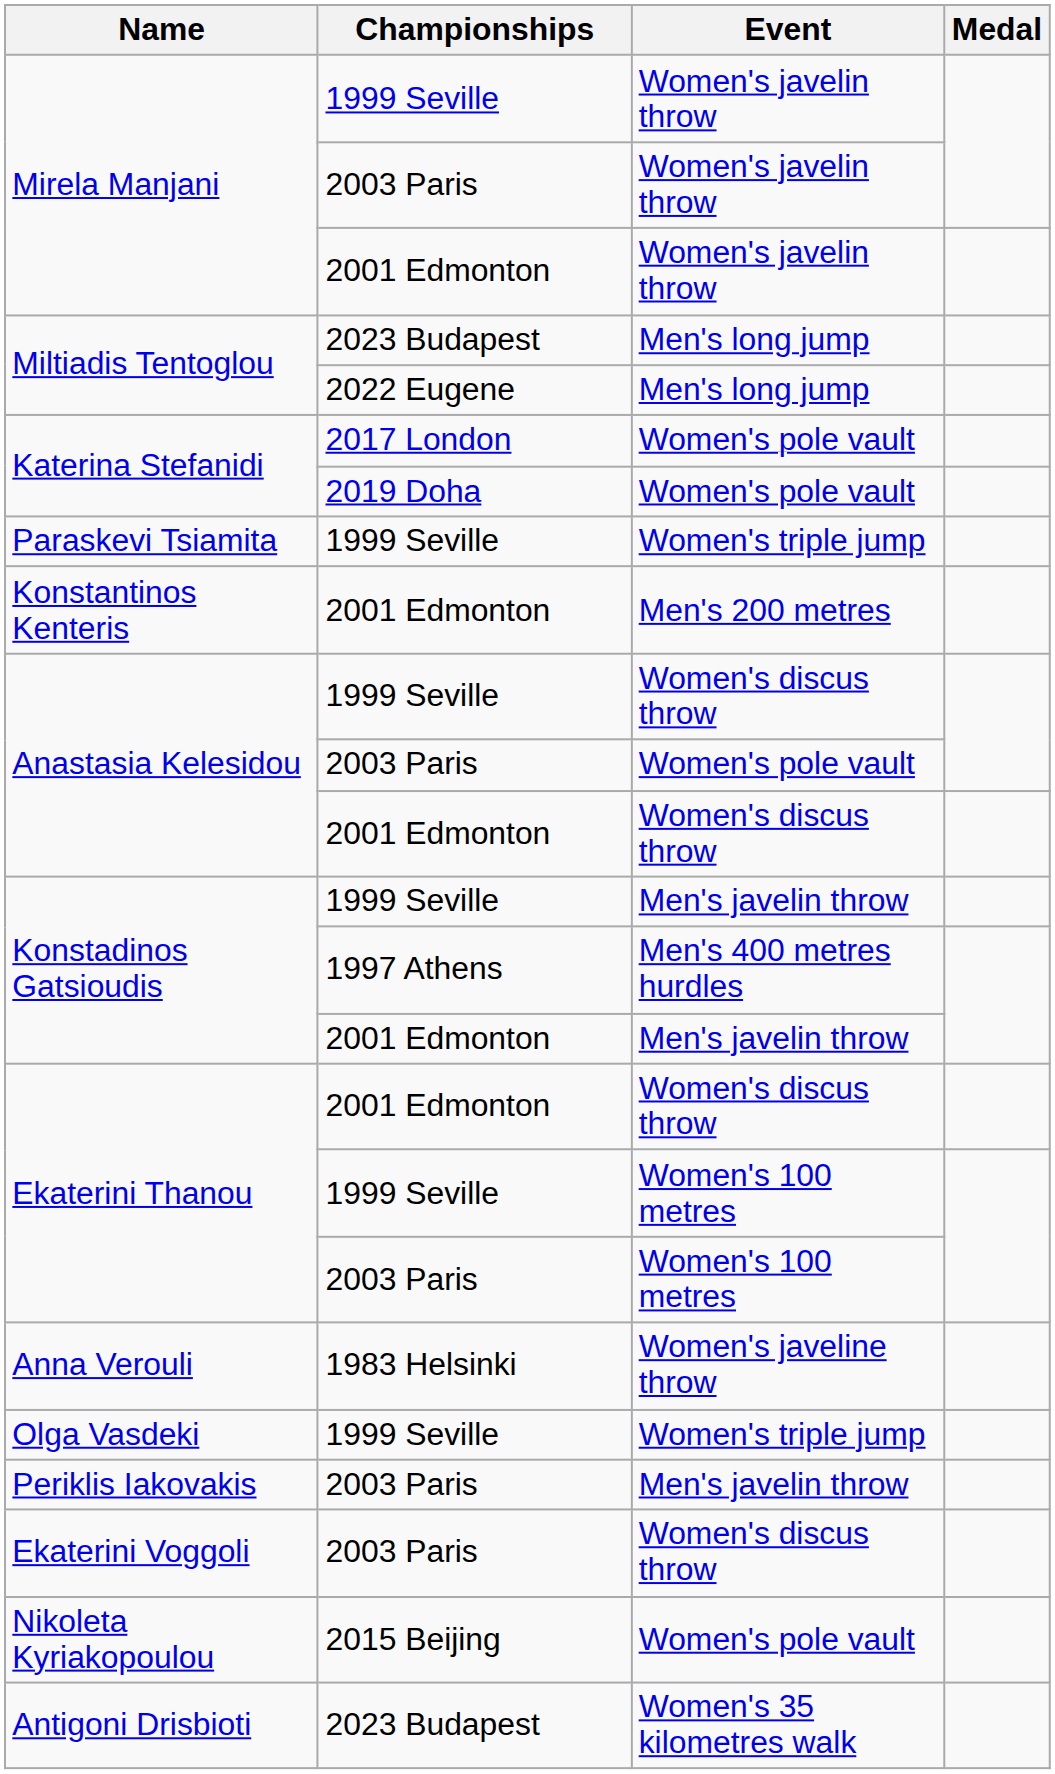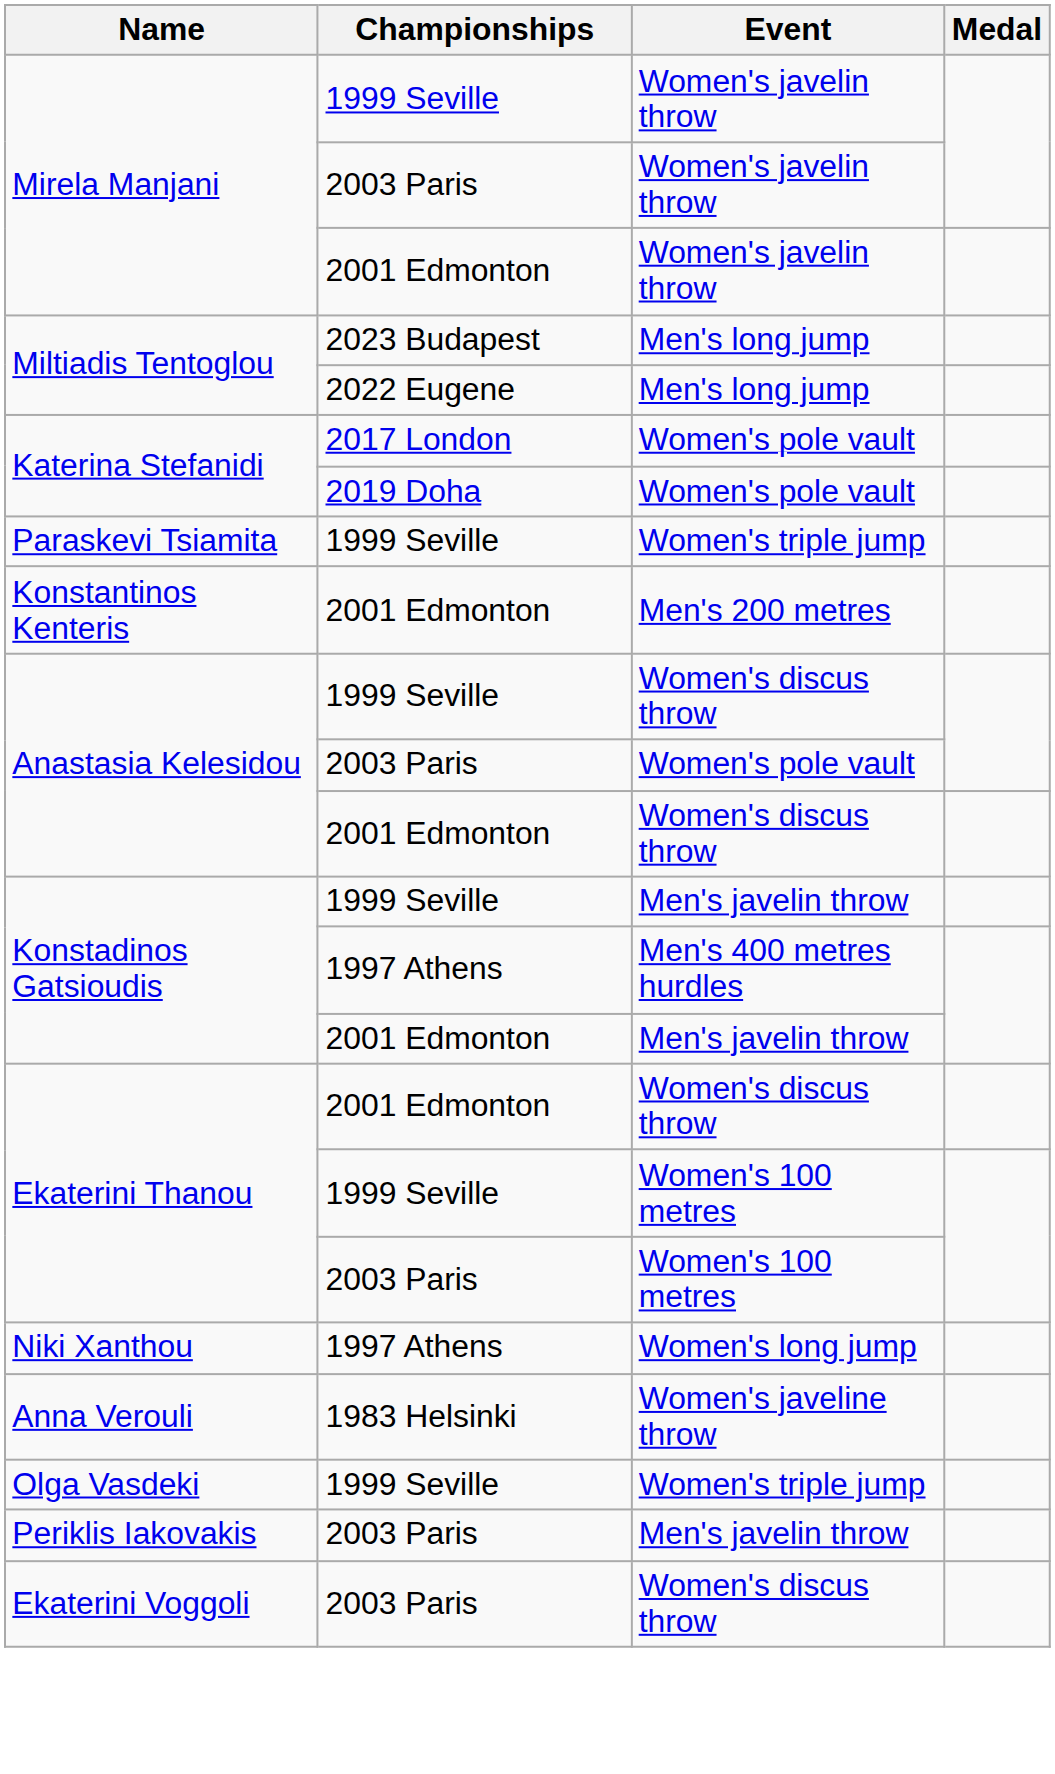 <table class="wikitable sortable" style="font-size:100%">
 <tr>
 <th width=150>Name</th>
 <th width=150>Championships</th>
 <th width=150>Event</th>
 <th>Medal</th>
 </tr>
 <tr>
 <td rowspan=3><a href='#'>Mirela Manjani</a></td>
 <td><a href='#'>1999 Seville</a></td>
 <td><a href='#'>Women's javelin throw</a></td>
 <td rowspan=2></td>
 </tr>
 <tr>
 <td>2003 Paris</td>
 <td><a href='#'>Women's javelin throw</a></td>
 </tr>
 <tr>
 <td>2001 Edmonton</td>
 <td><a href='#'>Women's javelin throw</a></td>
 <td></td>
 </tr>
 <tr>
 <td rowspan=2><a href='#'>Miltiadis Tentoglou</a></td>
 <td>2023 Budapest</td>
 <td><a href='#'>Men's long jump</a></td>
 <td></td>
 </tr>
 <tr>
 <td>2022 Eugene</td>
 <td><a href='#'>Men's long jump</a></td>
 <td></td>
 </tr>
 <tr>
 <td ROWSPAN=2><a href='#'>Katerina Stefanidi</a></td>
 <td><a href='#'>2017 London</a></td>
 <td><a href='#'>Women's pole vault</a></td>
 <td></td>
 </tr>
 <tr>
 <td><a href='#'>2019 Doha</a></td>
 <td><a href='#'>Women's pole vault</a></td>
 <td></td>
 </tr>
 <tr>
 <td><a href='#'>Paraskevi Tsiamita</a></td>
 <td>1999 Seville</td>
 <td><a href='#'>Women's triple jump</a></td>
 <td></td>
 </tr>
 <tr>
 <td><a href='#'>Konstantinos Kenteris</a></td>
 <td>2001 Edmonton</td>
 <td><a href='#'>Men's 200 metres</a></td>
 <td></td>
 </tr>
 <tr>
 <td rowspan=3><a href='#'>Anastasia Kelesidou</a></td>
 <td>1999 Seville</td>
 <td><a href='#'>Women's discus throw</a></td>
 <td rowspan=2></td>
 </tr>
 <tr>
 <td>2003 Paris</td>
 <td><a href='#'>Women's pole vault</a></td>
 </tr>
 <tr>
 <td>2001 Edmonton</td>
 <td><a href='#'>Women's discus throw</a></td>
 <td></td>
 </tr>
 <tr>
 <td rowspan=3><a href='#'>Konstadinos Gatsioudis</a></td>
 <td>1999 Seville</td>
 <td><a href='#'>Men's javelin throw</a></td>
 <td></td>
 </tr>
 <tr>
 <td>1997 Athens</td>
 <td><a href='#'>Men's 400 metres hurdles</a></td>
 <td rowspan=2></td>
 </tr>
 <tr>
 <td>2001 Edmonton</td>
 <td><a href='#'>Men's javelin throw</a></td>
 </tr>
 <tr>
 <td rowspan=3><a href='#'>Ekaterini Thanou</a></td>
 <td>2001 Edmonton</td>
 <td><a href='#'>Women's discus throw</a></td>
 <td></td>
 </tr>
 <tr>
 <td>1999 Seville</td>
 <td><a href='#'>Women's 100 metres</a></td>
 <td rowspan=2></td>
 </tr>
 <tr>
 <td>2003 Paris</td>
 <td><a href='#'>Women's 100 metres</a></td>
 </tr>
 <tr>
+<td><a href='#'>Niki Xanthou</a></td>
+<td>1997 Athens</td>
+<td><a href='#'>Women's long jump</a></td>
+<td></td>
+</tr>
+<tr>
 <td><a href='#'>Anna Verouli</a></td>
 <td>1983 Helsinki</td>
 <td><a href='#'>Women's javeline throw</a></td>
 <td></td>
 </tr>
 <tr>
 <td><a href='#'>Olga Vasdeki</a></td>
 <td>1999 Seville</td>
 <td><a href='#'>Women's triple jump</a></td>
 <td></td>
 </tr>
 <tr>
 <td><a href='#'>Periklis Iakovakis</a></td>
 <td>2003 Paris</td>
 <td><a href='#'>Men's javelin throw</a></td>
 <td></td>
 </tr>
 <tr>
 <td><a href='#'>Ekaterini Voggoli</a></td>
 <td>2003 Paris</td>
 <td><a href='#'>Women's discus throw</a></td>
 <td></td>
 </tr>
-<tr>
-<td><a href='#'>Nikoleta Kyriakopoulou</a></td>
-<td>2015 Beijing</td>
-<td><a href='#'>Women's pole vault</a></td>
-<td></td>
-</tr>
-<tr>
-<td><a href='#'>Antigoni Drisbioti</a></td>
-<td>2023 Budapest</td>
-<td><a href='#'>Women's 35 kilometres walk</a></td>
-<td></td>
-</tr>
 </table>
